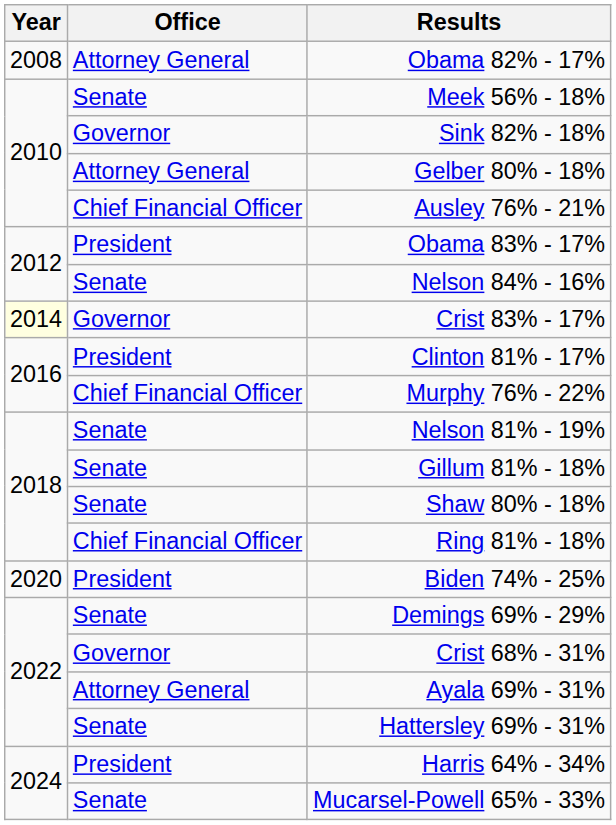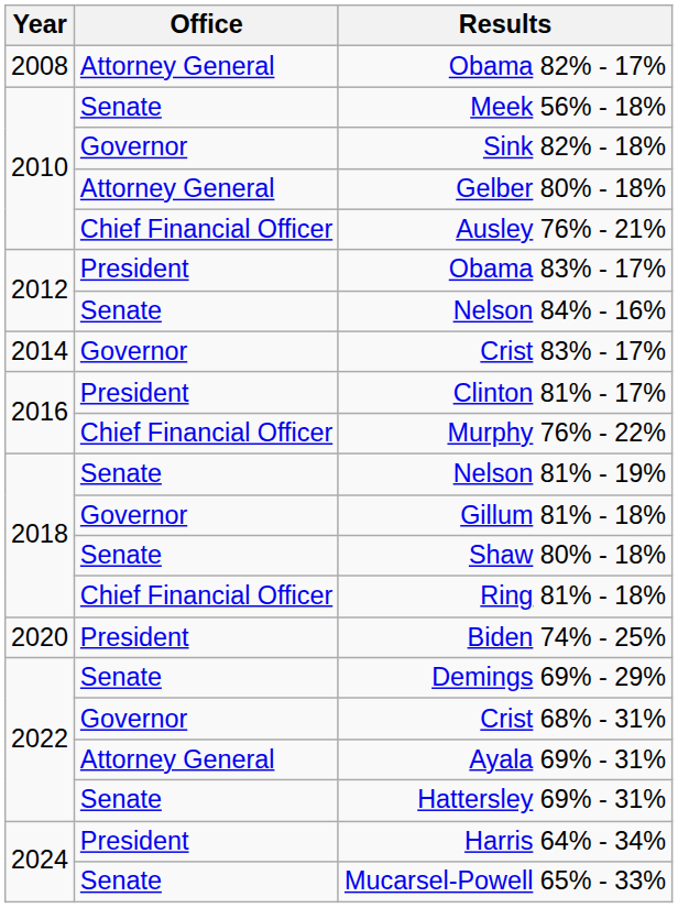 <table class=wikitable>
 <tr>
 <th>Year</th>
 <th>Office</th>
 <th>Results</th>
 </tr>
 <tr>
 <td>2008</td>
 <td><a href='#'>Attorney General</a></td>
 <td align="right" ><a href='#'>Obama</a> 82% - 17%</td>
 </tr>
 <tr>
 <td rowspan=4>2010</td>
 <td><a href='#'>Senate</a></td>
 <td align="right" ><a href='#'>Meek</a> 56% - 18%</td>
 </tr>
 <tr>
 <td><a href='#'>Governor</a></td>
 <td align="right" ><a href='#'>Sink</a> 82% - 18%</td>
 </tr>
 <tr>
 <td><a href='#'>Attorney General</a></td>
 <td align="right" ><a href='#'>Gelber</a> 80% - 18%</td>
 </tr>
 <tr>
 <td><a href='#'>Chief Financial Officer</a></td>
 <td align="right" ><a href='#'>Ausley</a> 76% - 21%</td>
 </tr>
 <tr>
 <td rowspan=2>2012</td>
 <td><a href='#'>President</a></td>
 <td align="right" ><a href='#'>Obama</a> 83% - 17%</td>
 </tr>
 <tr>
 <td><a href='#'>Senate</a></td>
 <td align="right" ><a href='#'>Nelson</a> 84% - 16%</td>
 </tr>
 <tr>
-<td style="background: lightyellow;">2014</td>
+<td>2014</td>
 <td><a href='#'>Governor</a></td>
 <td align="right" ><a href='#'>Crist</a> 83% - 17%</td>
 </tr>
 <tr>
 <td rowspan=2>2016</td>
 <td><a href='#'>President</a></td>
 <td align="right" ><a href='#'>Clinton</a> 81% - 17%</td>
 </tr>
 <tr>
 <td><a href='#'>Chief Financial Officer</a></td>
 <td align="right" ><a href='#'>Murphy</a> 76% - 22%</td>
 </tr>
 <tr>
 <td rowspan=4>2018</td>
 <td><a href='#'>Senate</a></td>
 <td align="right" ><a href='#'>Nelson</a> 81% - 19%</td>
 </tr>
 <tr>
-<td><a href='#'>Senate</a></td>
+<td><a href='#'>Governor</a></td>
 <td align="right" ><a href='#'>Gillum</a> 81% - 18%</td>
 </tr>
 <tr>
 <td><a href='#'>Senate</a></td>
 <td align="right" ><a href='#'>Shaw</a> 80% - 18%</td>
 </tr>
 <tr>
 <td><a href='#'>Chief Financial Officer</a></td>
 <td align="right" ><a href='#'>Ring</a> 81% - 18%</td>
 </tr>
 <tr>
 <td>2020</td>
 <td><a href='#'>President</a></td>
 <td align="right" ><a href='#'>Biden</a> 74% - 25%</td>
 </tr>
 <tr>
 <td rowspan=4>2022</td>
 <td><a href='#'>Senate</a></td>
 <td align="right" ><a href='#'>Demings</a> 69% - 29%</td>
 </tr>
 <tr>
 <td><a href='#'>Governor</a></td>
 <td align="right" ><a href='#'>Crist</a> 68% - 31%</td>
 </tr>
 <tr>
 <td><a href='#'>Attorney General</a></td>
 <td align="right" ><a href='#'>Ayala</a> 69% - 31%</td>
 </tr>
 <tr>
 <td><a href='#'>Senate</a></td>
 <td align="right" ><a href='#'>Hattersley</a> 69% - 31%</td>
 </tr>
 <tr>
 <td rowspan=2>2024</td>
 <td><a href='#'>President</a></td>
 <td align="right" ><a href='#'>Harris</a> 64% - 34%</td>
 </tr>
 <tr>
 <td><a href='#'>Senate</a></td>
 <td align="right" ><a href='#'>Mucarsel-Powell</a> 65% - 33%</td>
 </tr>
 </table>
